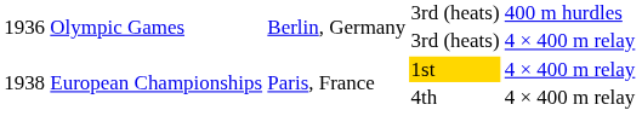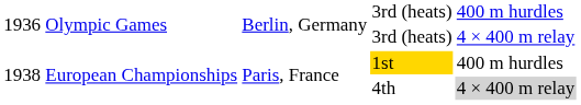 <table>
 <tr>
 <td rowspan=2>1936</td>
 <td rowspan=2><a href='#'>Olympic Games</a></td>
 <td rowspan=2><a href='#'>Berlin</a>, Germany</td>
 <td>3rd (heats)</td>
 <td><a href='#'>400 m hurdles</a></td>
 </tr>
 <tr>
 <td>3rd (heats)</td>
 <td><a href='#'>4 × 400 m relay</a></td>
 </tr>
 <tr>
 <td rowspan=2>1938</td>
 <td rowspan=2><a href='#'>European Championships</a></td>
 <td rowspan=2><a href='#'>Paris</a>, France</td>
 <td bgcolor=gold>1st</td>
-<td><a href='#'>4 × 400 m relay</a></td>
+<td>400 m hurdles</td>
 </tr>
 <tr>
 <td>4th</td>
-<td>4 × 400 m relay</td>
+<td style="background: lightgrey;">4 × 400 m relay</td>
 </tr>
 <tr>
 </tr>
 </table>
